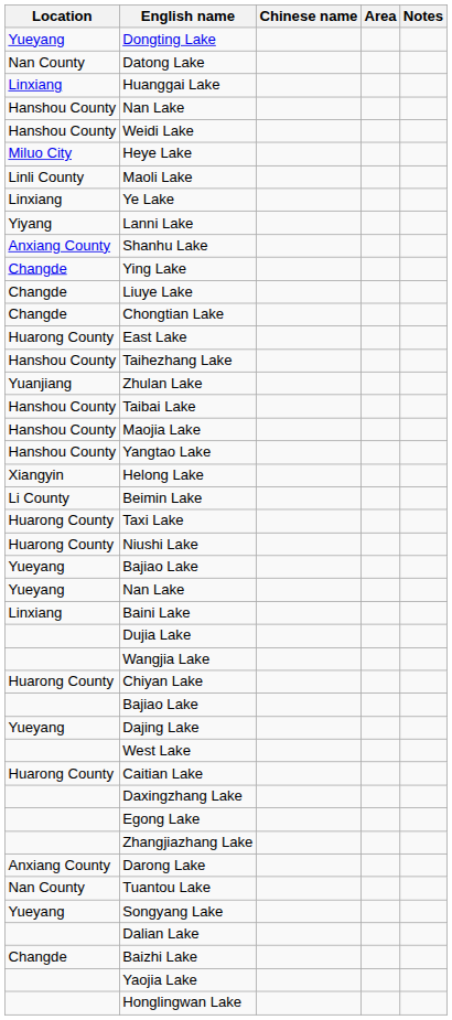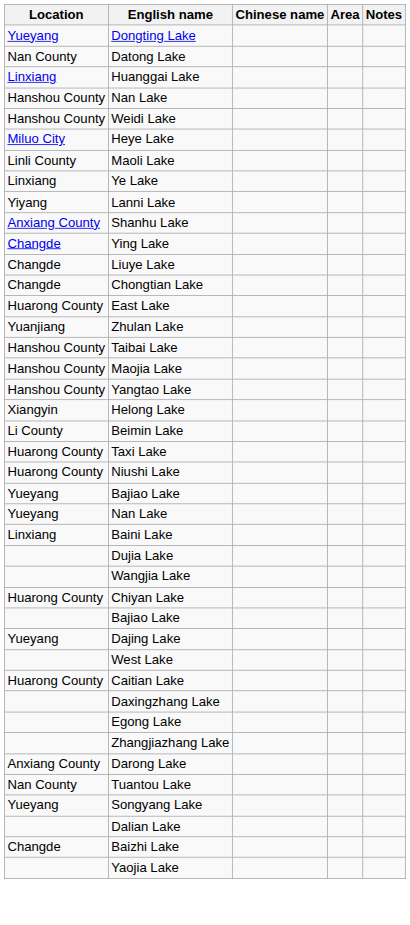 <table class="wikitable">
 <tr>
 <th>Location</th>
 <th>English name</th>
 <th>Chinese name</th>
 <th>Area</th>
 <th>Notes</th>
 </tr>
 <tr>
 <td><a href='#'>Yueyang</a></td>
 <td><a href='#'>Dongting Lake</a></td>
 <td></td>
 <td></td>
 <td></td>
 </tr>
 <tr>
 <td>Nan County</td>
 <td>Datong Lake</td>
 <td></td>
 <td></td>
 <td></td>
 </tr>
 <tr>
 <td><a href='#'>Linxiang</a></td>
 <td>Huanggai Lake</td>
 <td></td>
 <td></td>
 <td></td>
 </tr>
 <tr>
 <td>Hanshou County</td>
 <td>Nan Lake</td>
 <td></td>
 <td></td>
 <td></td>
 </tr>
 <tr>
 <td>Hanshou County</td>
 <td>Weidi Lake</td>
 <td></td>
 <td></td>
 <td></td>
 </tr>
 <tr>
 <td><a href='#'>Miluo City</a></td>
 <td>Heye Lake</td>
 <td></td>
 <td></td>
 <td></td>
 </tr>
 <tr>
 <td>Linli County</td>
 <td>Maoli Lake</td>
 <td></td>
 <td></td>
 <td></td>
 </tr>
 <tr>
 <td>Linxiang</td>
 <td>Ye Lake</td>
 <td></td>
 <td></td>
 <td></td>
 </tr>
 <tr>
 <td>Yiyang</td>
 <td>Lanni Lake</td>
 <td></td>
 <td></td>
 <td></td>
 </tr>
 <tr>
 <td><a href='#'>Anxiang County</a></td>
 <td>Shanhu Lake</td>
 <td></td>
 <td></td>
 <td></td>
 </tr>
 <tr>
 <td><a href='#'>Changde</a></td>
 <td>Ying Lake</td>
 <td></td>
 <td></td>
 <td></td>
 </tr>
 <tr>
 <td>Changde</td>
 <td>Liuye Lake</td>
 <td></td>
 <td></td>
 <td></td>
 </tr>
 <tr>
 <td>Changde</td>
 <td>Chongtian Lake</td>
 <td></td>
 <td></td>
 <td></td>
 </tr>
 <tr>
 <td>Huarong County</td>
 <td>East Lake</td>
-<td></td>
-<td></td>
-<td></td>
-</tr>
-<tr>
-<td>Hanshou County</td>
-<td>Taihezhang Lake</td>
 <td></td>
 <td></td>
 <td></td>
 </tr>
 <tr>
 <td>Yuanjiang</td>
 <td>Zhulan Lake</td>
 <td></td>
 <td></td>
 <td></td>
 </tr>
 <tr>
 <td>Hanshou County</td>
 <td>Taibai Lake</td>
 <td></td>
 <td></td>
 <td></td>
 </tr>
 <tr>
 <td>Hanshou County</td>
 <td>Maojia Lake</td>
 <td></td>
 <td></td>
 <td></td>
 </tr>
 <tr>
 <td>Hanshou County</td>
 <td>Yangtao Lake</td>
 <td></td>
 <td></td>
 <td></td>
 </tr>
 <tr>
 <td>Xiangyin</td>
 <td>Helong Lake</td>
 <td></td>
 <td></td>
 <td></td>
 </tr>
 <tr>
 <td>Li County</td>
 <td>Beimin Lake</td>
 <td></td>
 <td></td>
 <td></td>
 </tr>
 <tr>
 <td>Huarong County</td>
 <td>Taxi Lake</td>
 <td></td>
 <td></td>
 <td></td>
 </tr>
 <tr>
 <td>Huarong County</td>
 <td>Niushi Lake</td>
 <td></td>
 <td></td>
 <td></td>
 </tr>
 <tr>
 <td>Yueyang</td>
 <td>Bajiao Lake</td>
 <td></td>
 <td></td>
 <td></td>
 </tr>
 <tr>
 <td>Yueyang</td>
 <td>Nan Lake</td>
 <td></td>
 <td></td>
 <td></td>
 </tr>
 <tr>
 <td>Linxiang</td>
 <td>Baini Lake</td>
 <td></td>
 <td></td>
 <td></td>
 </tr>
 <tr>
 <td></td>
 <td>Dujia Lake</td>
 <td></td>
 <td></td>
 <td></td>
 </tr>
 <tr>
 <td></td>
 <td>Wangjia Lake</td>
 <td></td>
 <td></td>
 <td></td>
 </tr>
 <tr>
 <td>Huarong County</td>
 <td>Chiyan Lake</td>
 <td></td>
 <td></td>
 <td></td>
 </tr>
 <tr>
 <td></td>
 <td>Bajiao Lake</td>
 <td></td>
 <td></td>
 <td></td>
 </tr>
 <tr>
 <td>Yueyang</td>
 <td>Dajing Lake</td>
 <td></td>
 <td></td>
 <td></td>
 </tr>
 <tr>
 <td></td>
 <td>West Lake</td>
 <td></td>
 <td></td>
 <td></td>
 </tr>
 <tr>
 <td>Huarong County</td>
 <td>Caitian Lake</td>
 <td></td>
 <td></td>
 <td></td>
 </tr>
 <tr>
 <td></td>
 <td>Daxingzhang Lake</td>
 <td></td>
 <td></td>
 <td></td>
 </tr>
 <tr>
 <td></td>
 <td>Egong Lake</td>
 <td></td>
 <td></td>
 <td></td>
 </tr>
 <tr>
 <td></td>
 <td>Zhangjiazhang Lake</td>
 <td></td>
 <td></td>
 <td></td>
 </tr>
 <tr>
 <td>Anxiang County</td>
 <td>Darong Lake</td>
 <td></td>
 <td></td>
 <td></td>
 </tr>
 <tr>
 <td>Nan County</td>
 <td>Tuantou Lake</td>
 <td></td>
 <td></td>
 <td></td>
 </tr>
 <tr>
 <td>Yueyang</td>
 <td>Songyang Lake</td>
 <td></td>
 <td></td>
 <td></td>
 </tr>
 <tr>
 <td></td>
 <td>Dalian Lake</td>
 <td></td>
 <td></td>
 <td></td>
 </tr>
 <tr>
 <td>Changde</td>
 <td>Baizhi Lake</td>
 <td></td>
 <td></td>
 <td></td>
 </tr>
 <tr>
 <td></td>
 <td>Yaojia Lake</td>
 <td></td>
 <td></td>
 <td></td>
 </tr>
-<tr>
-<td></td>
-<td>Honglingwan Lake</td>
-<td></td>
-<td></td>
-<td></td>
-</tr>
 </table>
